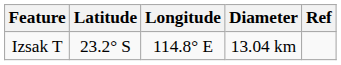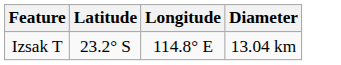 <table class="wikitable" style="text-align: center;">
 <tr>
 <th>Feature</th>
 <th>Latitude</th>
 <th>Longitude</th>
 <th>Diameter</th>
-<th>Ref</th>
 </tr>
 <tr>
 <td>Izsak T</td>
 <td>23.2° S</td>
 <td>114.8° E</td>
 <td>13.04 km</td>
-<td></td>
 </tr>
 </table>
